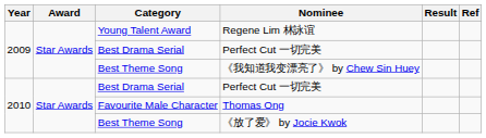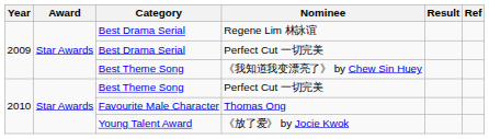 <table class="wikitable">
 <tr>
 <th>Year</th>
 <th>Award</th>
 <th>Category</th>
 <th>Nominee</th>
 <th>Result</th>
 <th>Ref</th>
 </tr>
 <tr>
 <td rowspan="3">2009</td>
 <td rowspan="3"><a href='#'>Star Awards</a></td>
-<td><a href='#'>Young Talent Award</a></td>
+<td><a href='#'>Best Drama Serial</a></td>
 <td>Regene Lim  林詠谊</td>
 <td></td>
 <td></td>
 </tr>
 <tr>
 <td><a href='#'>Best Drama Serial</a></td>
 <td>Perfect Cut 一切完美</td>
 <td></td>
 <td></td>
 </tr>
 <tr>
 <td><a href='#'>Best Theme Song</a></td>
 <td>《我知道我变漂亮了》 by <a href='#'>Chew Sin Huey</a></td>
 <td></td>
 <td></td>
 </tr>
 <tr>
 <td rowspan="3">2010</td>
 <td rowspan="3"><a href='#'>Star Awards</a></td>
-<td><a href='#'>Best Drama Serial</a></td>
+<td><a href='#'>Best Theme Song</a></td>
 <td>Perfect Cut 一切完美</td>
 <td></td>
 <td></td>
 </tr>
 <tr>
 <td><a href='#'>Favourite Male Character</a></td>
 <td><a href='#'>Thomas Ong</a></td>
 <td></td>
 <td></td>
 </tr>
 <tr>
-<td><a href='#'>Best Theme Song</a></td>
+<td><a href='#'>Young Talent Award</a></td>
 <td>《放了爱》 by <a href='#'>Jocie Kwok</a></td>
 <td></td>
 <td></td>
 </tr>
 </table>
